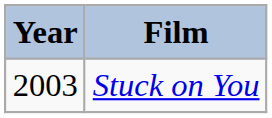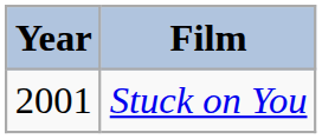 <table class="wikitable" style="font-size:95%;">
 <tr>
 <th style="background:#B0C4DE;">Year</th>
 <th style="background:#B0C4DE;">Film</th>
 </tr>
 <tr>
-<td>2003</td>
+<td>2001</td>
 <td><em><a href='#'>Stuck on You</a></em></td>
 </tr>
 </table>
